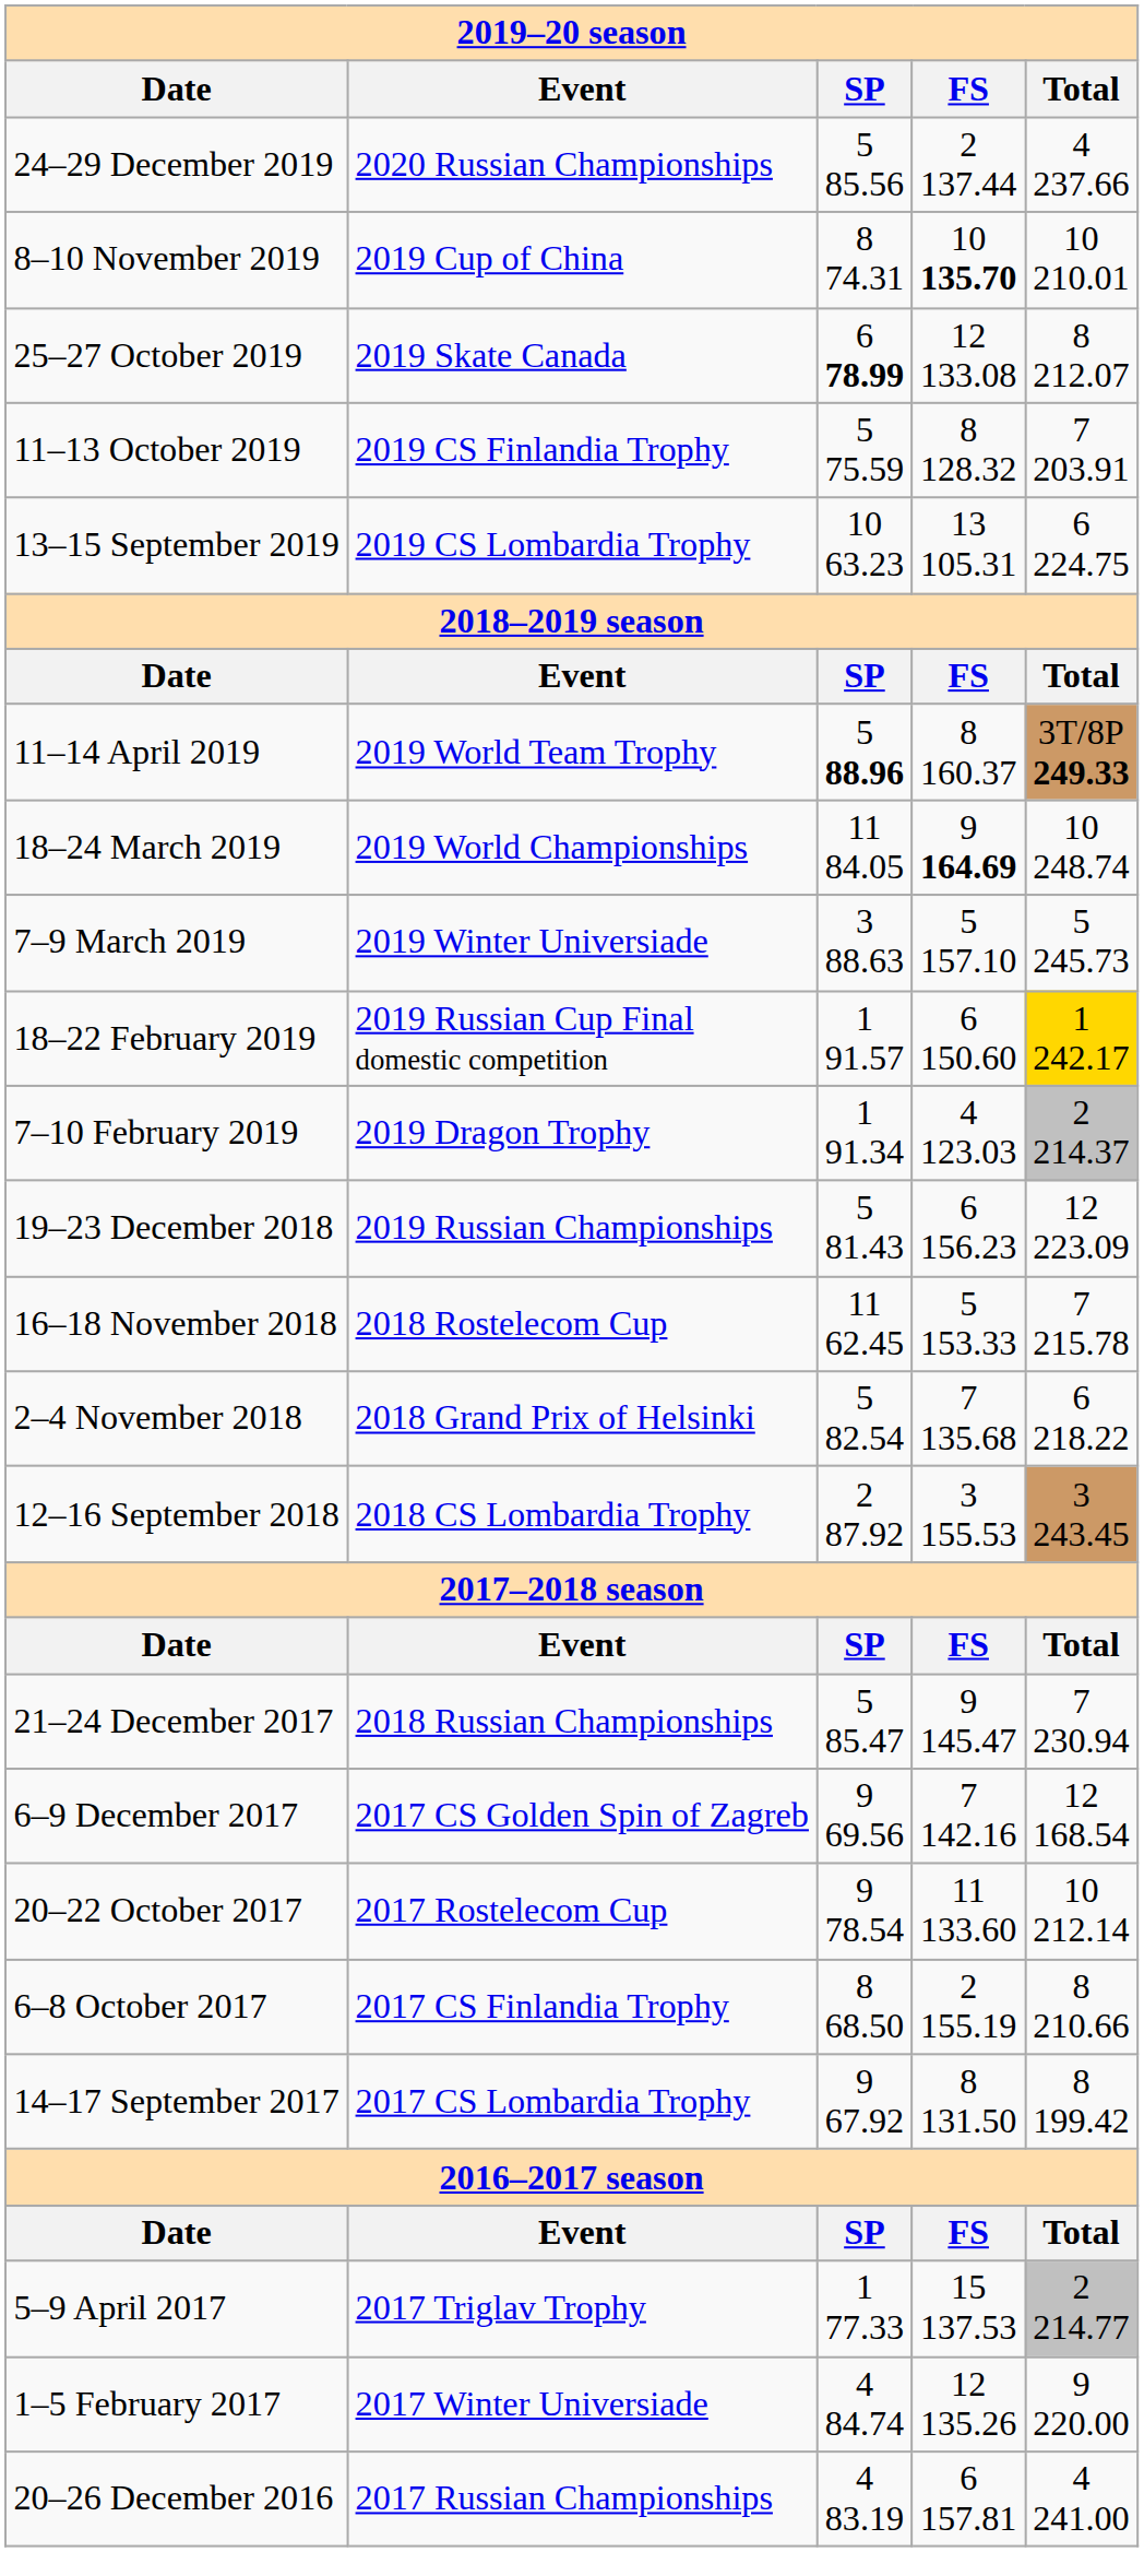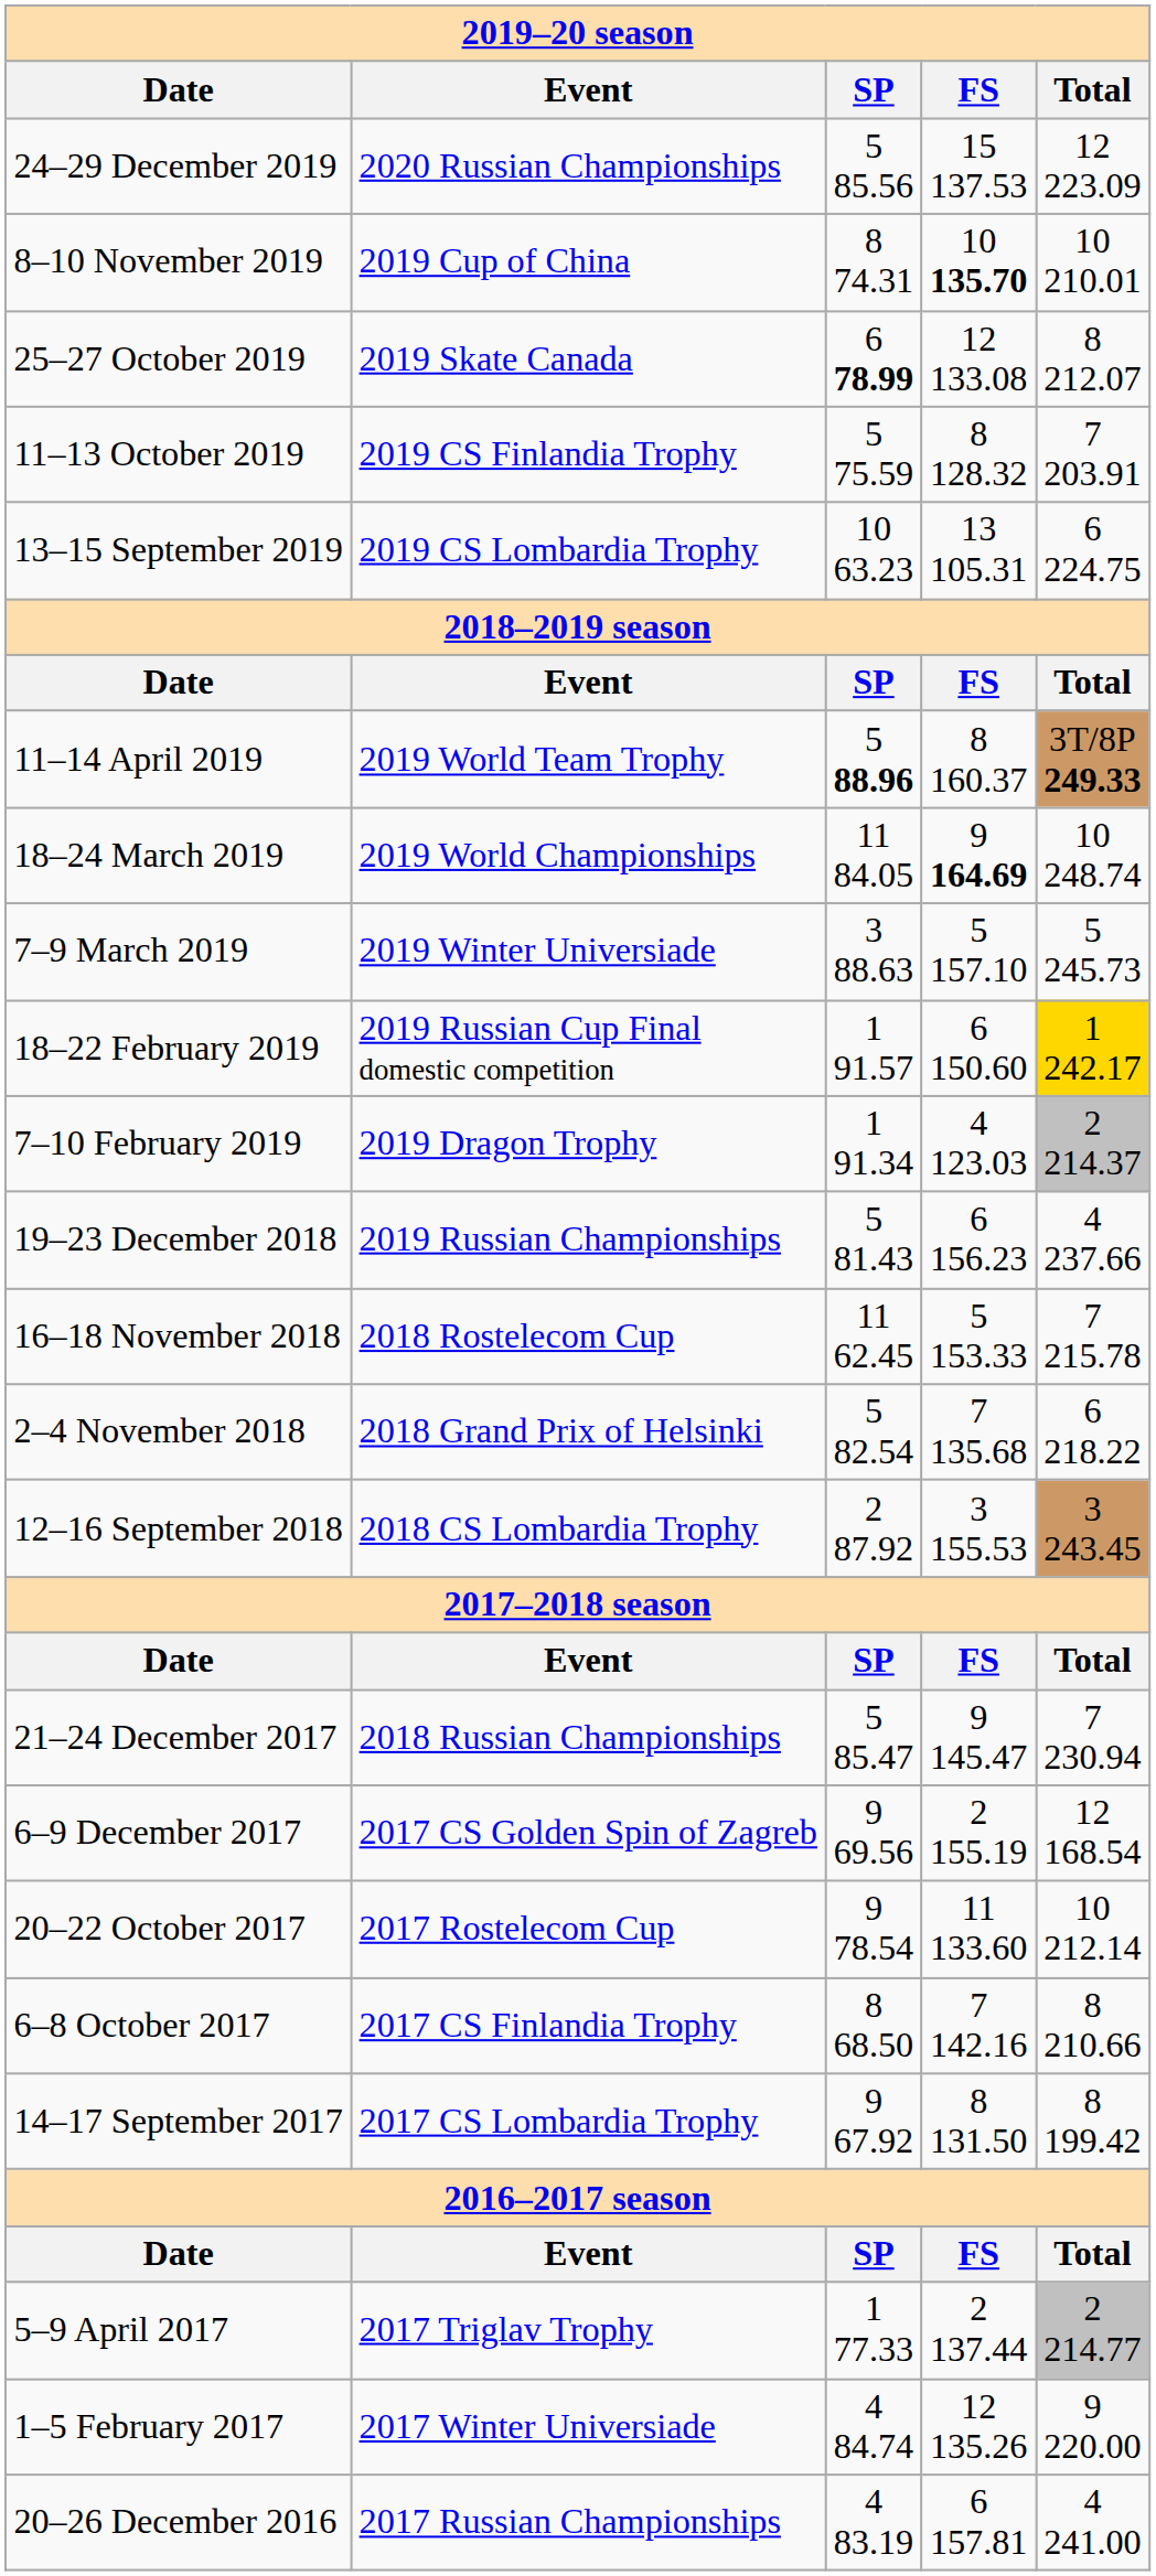 <table class="wikitable">
 <tr>
 <td style="background-color: #ffdead; " colspan=6 align=center><a href='#'><strong>2019–20 season</strong></a></td>
 </tr>
 <tr>
 <th>Date</th>
 <th>Event</th>
 <th><a href='#'>SP</a></th>
 <th><a href='#'>FS</a></th>
 <th>Total</th>
 </tr>
 <tr>
 <td>24–29 December 2019</td>
 <td><a href='#'>2020 Russian Championships</a></td>
 <td align=center>5 <br> 85.56</td>
-<td align=center>2 <br> 137.44</td>
-<td align=center>4 <br> 237.66</td>
+<td align=center>15 <br>  137.53</td>
+<td align=center>12 <br> 223.09</td>
 </tr>
 <tr>
 <td>8–10 November 2019</td>
 <td><a href='#'>2019 Cup of China</a></td>
 <td align=center>8 <br> 74.31</td>
 <td align=center>10 <br> <strong>135.70</strong></td>
 <td align=center>10 <br> 210.01</td>
 </tr>
 <tr>
 <td>25–27 October 2019</td>
 <td><a href='#'>2019 Skate Canada</a></td>
 <td align=center>6 <br> <strong>78.99</strong></td>
 <td align=center>12 <br> 133.08</td>
 <td align=center>8 <br> 212.07</td>
 </tr>
 <tr>
 <td>11–13 October 2019</td>
 <td><a href='#'>2019 CS Finlandia Trophy</a></td>
 <td align=center>5 <br> 75.59</td>
 <td align=center>8 <br> 128.32</td>
 <td align=center>7 <br> 203.91</td>
 </tr>
 <tr>
 <td>13–15 September 2019</td>
 <td><a href='#'>2019 CS Lombardia Trophy</a></td>
 <td align=center>10 <br> 63.23</td>
 <td align=center>13 <br> 105.31</td>
 <td align=center>6 <br> 224.75</td>
 </tr>
 <tr>
 <td style="background-color: #ffdead; " colspan=6 align=center><a href='#'><strong>2018–2019 season</strong></a></td>
 </tr>
 <tr>
 <th>Date</th>
 <th>Event</th>
 <th><a href='#'>SP</a></th>
 <th><a href='#'>FS</a></th>
 <th>Total</th>
 </tr>
 <tr>
 <td>11–14 April 2019</td>
 <td><a href='#'>2019 World Team Trophy</a></td>
 <td align=center>5 <br> <strong>88.96</strong></td>
 <td align=center>8 <br> 160.37</td>
 <td align=center bgcolor=cc9966>3T/8P <br> <strong>249.33</strong></td>
 </tr>
 <tr>
 <td>18–24 March 2019</td>
 <td><a href='#'>2019 World Championships</a></td>
 <td align=center>11 <br> 84.05</td>
 <td align=center>9 <br> <strong>164.69</strong></td>
 <td align=center>10 <br> 248.74</td>
 </tr>
 <tr>
 <td>7–9 March 2019</td>
 <td><a href='#'>2019 Winter Universiade</a></td>
 <td align=center>3 <br> 88.63</td>
 <td align=center>5 <br> 157.10</td>
 <td align=center>5 <br> 245.73</td>
 </tr>
 <tr>
 <td>18–22 February 2019</td>
 <td><a href='#'>2019 Russian Cup Final</a> <br><small>domestic competition</small></td>
 <td align=center>1 <br> 91.57</td>
 <td align=center>6 <br> 150.60</td>
 <td align=center bgcolor=gold>1 <br> 242.17</td>
 </tr>
 <tr>
 <td>7–10 February 2019</td>
 <td><a href='#'>2019 Dragon Trophy</a></td>
 <td align=center>1 <br> 91.34</td>
 <td align=center>4 <br> 123.03</td>
 <td align=center bgcolor=silver>2 <br> 214.37</td>
 </tr>
 <tr>
 <td>19–23 December 2018</td>
 <td><a href='#'>2019 Russian Championships</a></td>
 <td align=center>5 <br> 81.43</td>
 <td align=center>6 <br> 156.23</td>
-<td align=center>12 <br> 223.09</td>
+<td align=center>4 <br> 237.66</td>
 </tr>
 <tr>
 <td>16–18 November 2018</td>
 <td><a href='#'>2018 Rostelecom Cup</a></td>
 <td align=center>11 <br> 62.45</td>
 <td align=center>5 <br> 153.33</td>
 <td align=center>7 <br> 215.78</td>
 </tr>
 <tr>
 <td>2–4 November 2018</td>
 <td><a href='#'>2018 Grand Prix of Helsinki</a></td>
 <td align=center>5 <br> 82.54</td>
 <td align=center>7 <br> 135.68</td>
 <td align=center>6 <br> 218.22</td>
 </tr>
 <tr>
 <td>12–16 September 2018</td>
 <td><a href='#'>2018 CS Lombardia Trophy</a></td>
 <td align=center>2 <br> 87.92</td>
 <td align=center>3 <br> 155.53</td>
 <td align=center bgcolor=cc9966>3 <br> 243.45</td>
 </tr>
 <tr>
 <td style="background-color: #ffdead; " colspan=6 align=center><a href='#'><strong>2017–2018 season</strong></a></td>
 </tr>
 <tr>
 <th>Date</th>
 <th>Event</th>
 <th><a href='#'>SP</a></th>
 <th><a href='#'>FS</a></th>
 <th>Total</th>
 </tr>
 <tr>
 <td>21–24 December 2017</td>
 <td><a href='#'>2018 Russian Championships</a></td>
 <td align=center>5 <br> 85.47</td>
 <td align=center>9 <br> 145.47</td>
 <td align=center>7 <br> 230.94</td>
 </tr>
 <tr>
 <td>6–9 December 2017</td>
 <td><a href='#'>2017 CS Golden Spin of Zagreb</a></td>
 <td align=center>9 <br> 69.56</td>
-<td align=center>7 <br> 142.16</td>
+<td align=center>2 <br> 155.19</td>
 <td align=center>12 <br> 168.54</td>
 </tr>
 <tr>
 <td>20–22 October 2017</td>
 <td><a href='#'>2017 Rostelecom Cup</a></td>
 <td align=center>9 <br> 78.54</td>
 <td align=center>11 <br> 133.60</td>
 <td align=center>10 <br> 212.14</td>
 </tr>
 <tr>
 <td>6–8 October 2017</td>
 <td><a href='#'>2017 CS Finlandia Trophy</a></td>
 <td align=center>8 <br> 68.50</td>
-<td align=center>2 <br> 155.19</td>
+<td align=center>7 <br> 142.16</td>
 <td align=center>8 <br> 210.66</td>
 </tr>
 <tr>
 <td>14–17 September 2017</td>
 <td><a href='#'>2017 CS Lombardia Trophy</a></td>
 <td align=center>9 <br> 67.92</td>
 <td align=center>8 <br> 131.50</td>
 <td align=center>8 <br> 199.42</td>
 </tr>
 <tr>
 <td style="background-color: #ffdead; " colspan=6 align=center><a href='#'><strong>2016–2017 season</strong></a></td>
 </tr>
 <tr>
 <th>Date</th>
 <th>Event</th>
 <th><a href='#'>SP</a></th>
 <th><a href='#'>FS</a></th>
 <th>Total</th>
 </tr>
 <tr>
 <td>5–9 April 2017</td>
 <td><a href='#'>2017 Triglav Trophy</a></td>
 <td align=center>1 <br> 77.33</td>
-<td align=center>15 <br>  137.53</td>
+<td align=center>2 <br> 137.44</td>
 <td align=center bgcolor=silver>2 <br> 214.77</td>
 </tr>
 <tr>
 <td>1–5 February 2017</td>
 <td><a href='#'>2017 Winter Universiade</a></td>
 <td align=center>4 <br> 84.74</td>
 <td align=center>12 <br> 135.26</td>
 <td align=center>9 <br> 220.00</td>
 </tr>
 <tr>
 <td>20–26 December 2016</td>
 <td><a href='#'>2017 Russian Championships</a></td>
 <td align=center>4 <br> 83.19</td>
 <td align=center>6 <br> 157.81</td>
 <td align=center>4 <br> 241.00</td>
 </tr>
 </table>
